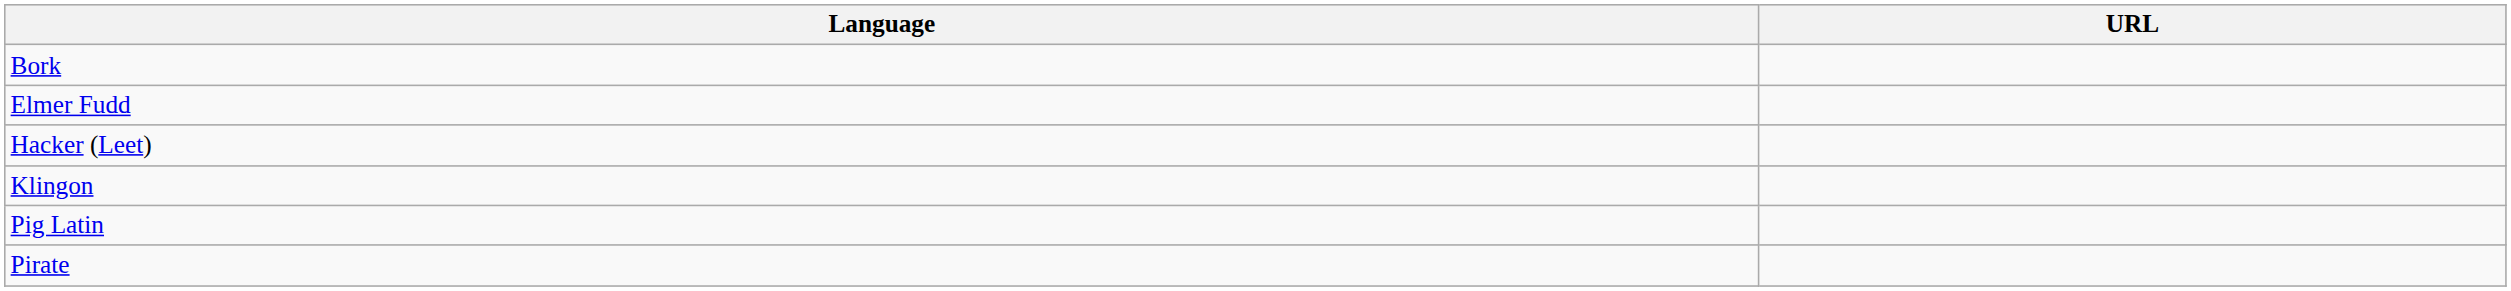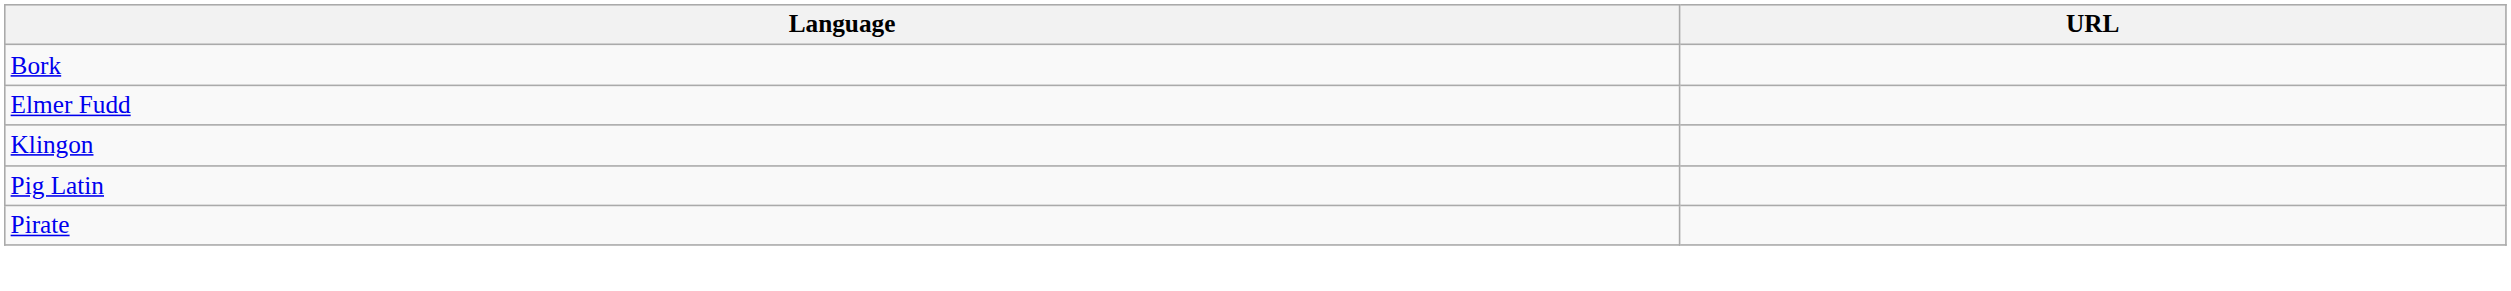 <table class="wikitable sortable" style="width:100%">
 <tr>
 <th>Language</th>
 <th>URL</th>
 </tr>
 <tr>
 <td><a href='#'>Bork</a></td>
 <td></td>
 </tr>
 <tr>
 <td><a href='#'>Elmer Fudd</a></td>
-<td></td>
-</tr>
-<tr>
-<td><a href='#'>Hacker</a> (<a href='#'>Leet</a>)</td>
 <td></td>
 </tr>
 <tr>
 <td><a href='#'>Klingon</a></td>
 <td></td>
 </tr>
 <tr>
 <td><a href='#'>Pig Latin</a></td>
 <td></td>
 </tr>
 <tr>
 <td><a href='#'>Pirate</a></td>
 <td></td>
 </tr>
 </table>
